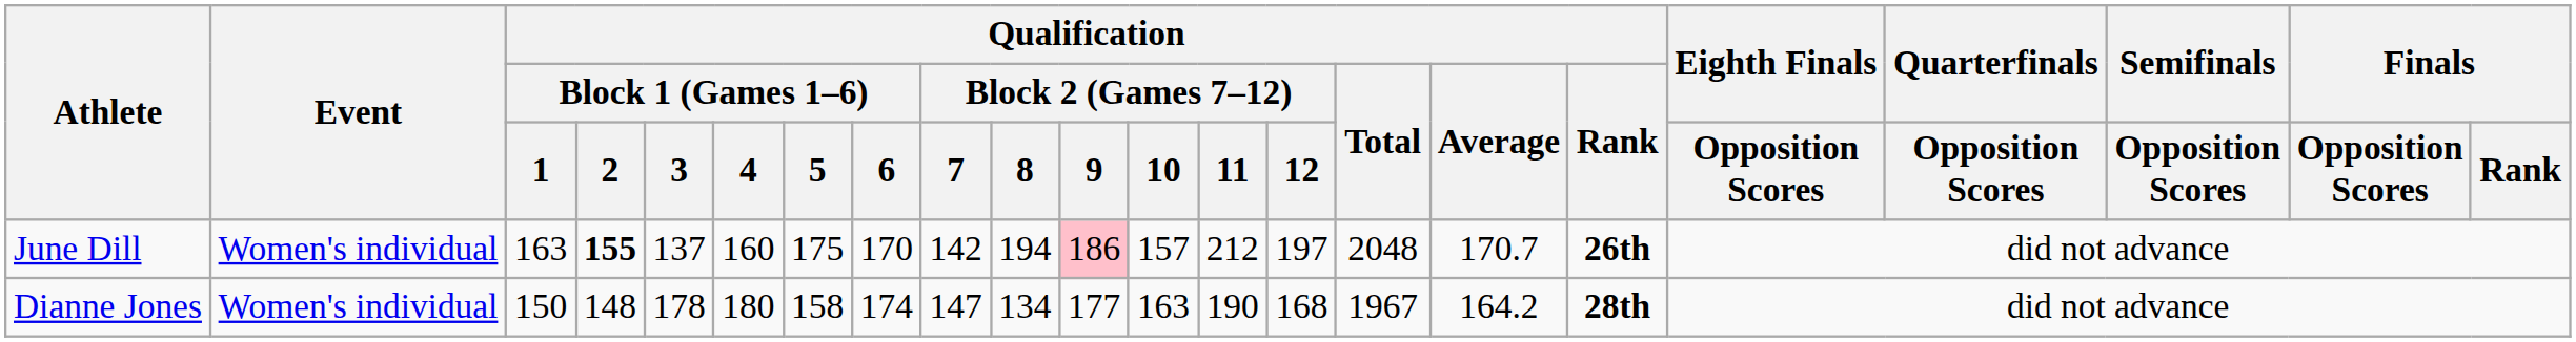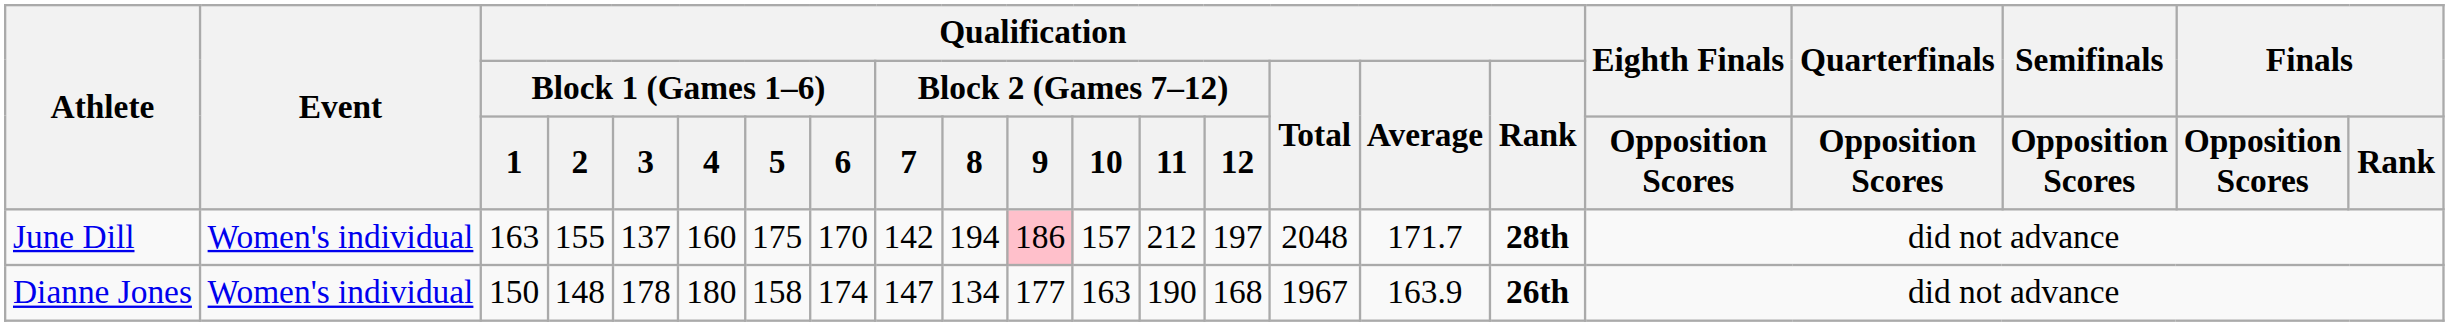 <table class="wikitable" border="1" style="font-size:90%">
 <tr>
 <th rowspan=3>Athlete</th>
 <th rowspan=3>Event</th>
 <th colspan=15>Qualification</th>
 <th rowspan=2>Eighth Finals</th>
 <th rowspan=2>Quarterfinals</th>
 <th rowspan=2>Semifinals</th>
 <th rowspan=2 colspan=2>Finals</th>
 </tr>
 <tr>
 <th colspan=6>Block 1 (Games 1–6)</th>
 <th colspan=6>Block 2 (Games 7–12)</th>
 <th rowspan=2>Total</th>
 <th rowspan=2>Average</th>
 <th rowspan=2>Rank</th>
 </tr>
 <tr>
 <th>1</th>
 <th>2</th>
 <th>3</th>
 <th>4</th>
 <th>5</th>
 <th>6</th>
 <th>7</th>
 <th>8</th>
 <th>9</th>
 <th>10</th>
 <th>11</th>
 <th>12</th>
 <th>Opposition<br>Scores</th>
 <th>Opposition<br>Scores</th>
 <th>Opposition<br>Scores</th>
 <th>Opposition<br>Scores</th>
 <th>Rank</th>
 </tr>
 <tr>
 <td><a href='#'>June Dill</a></td>
 <td><a href='#'>Women's individual</a></td>
 <td align=center>163</td>
-<td align=center><strong>155</strong></td>
+<td align=center>155</td>
 <td align=center>137</td>
 <td align=center>160</td>
 <td align=center>175</td>
 <td align=center>170</td>
 <td align=center>142</td>
 <td align=center>194</td>
 <td align=center style="background: pink;">186</td>
 <td align=center>157</td>
 <td align=center>212</td>
 <td align=center>197</td>
 <td align=center>2048</td>
-<td align=center>170.7</td>
-<td align=center><strong>26th</strong></td>
+<td align=center>171.7</td>
+<td align=center><strong>28th</strong></td>
 <td align=center colspan=7>did not advance</td>
 </tr>
 <tr>
 <td><a href='#'>Dianne Jones</a></td>
 <td><a href='#'>Women's individual</a></td>
 <td align=center>150</td>
 <td align=center>148</td>
 <td align=center>178</td>
 <td align=center>180</td>
 <td align=center>158</td>
 <td align=center>174</td>
 <td align=center>147</td>
 <td align=center>134</td>
 <td align=center>177</td>
 <td align=center>163</td>
 <td align=center>190</td>
 <td align=center>168</td>
 <td align=center>1967</td>
-<td align=center>164.2</td>
-<td align=center><strong>28th</strong></td>
+<td align=center>163.9</td>
+<td align=center><strong>26th</strong></td>
 <td align=center colspan=7>did not advance</td>
 </tr>
 </table>
